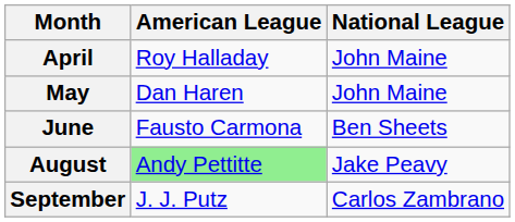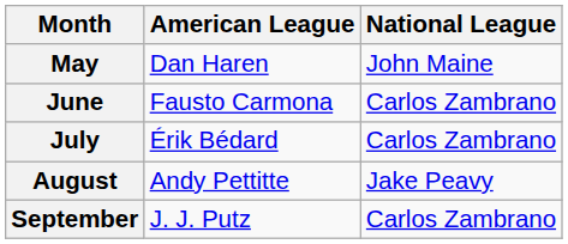 <table class="wikitable">
 <tr>
 <th>Month</th>
 <th>American League</th>
 <th>National League</th>
-</tr>
-<tr>
-<th>April</th>
-<td><a href='#'>Roy Halladay</a></td>
-<td><a href='#'>John Maine</a></td>
 </tr>
 <tr>
 <th>May</th>
 <td><a href='#'>Dan Haren</a></td>
 <td><a href='#'>John Maine</a></td>
 </tr>
 <tr>
 <th>June</th>
 <td><a href='#'>Fausto Carmona</a></td>
-<td><a href='#'>Ben Sheets</a></td>
+<td><a href='#'>Carlos Zambrano</a></td>
+</tr>
+<tr>
+<th>July</th>
+<td><a href='#'>Érik Bédard</a></td>
+<td><a href='#'>Carlos Zambrano</a></td>
 </tr>
 <tr>
 <th>August</th>
-<td style="background: lightgreen;"><a href='#'>Andy Pettitte</a></td>
+<td><a href='#'>Andy Pettitte</a></td>
 <td><a href='#'>Jake Peavy</a></td>
 </tr>
 <tr>
 <th>September</th>
 <td><a href='#'>J. J. Putz</a></td>
 <td><a href='#'>Carlos Zambrano</a></td>
 </tr>
 </table>
